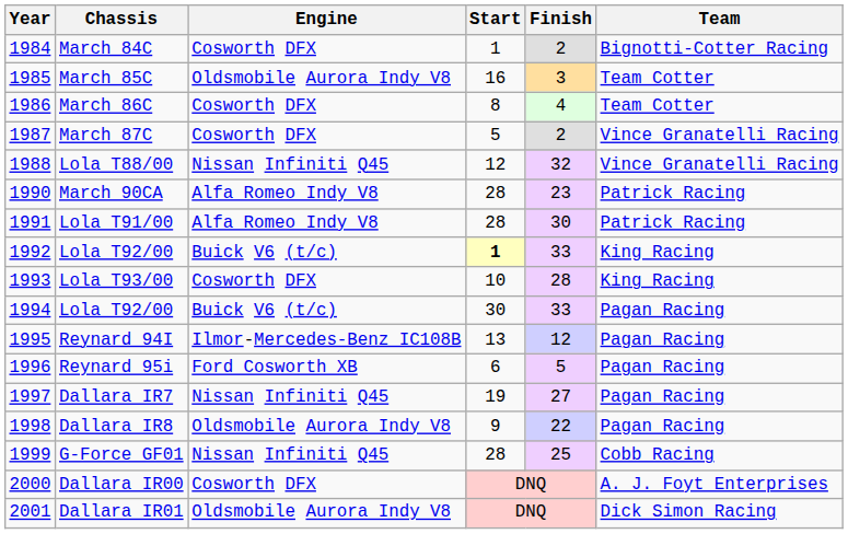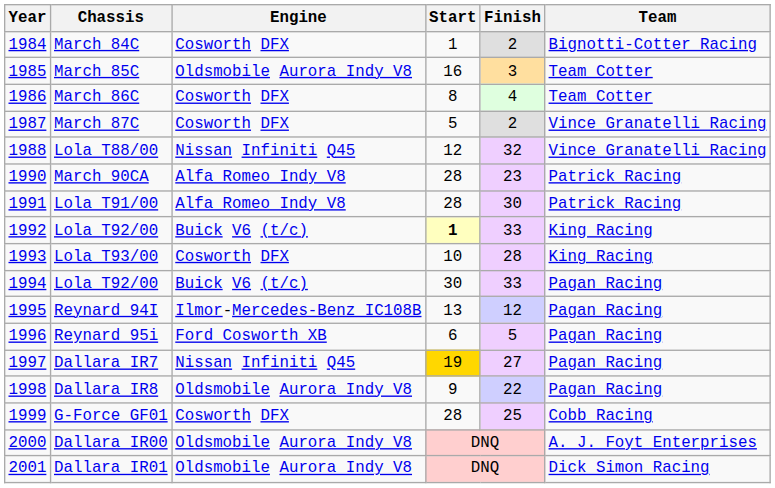 <table class="wikitable" style="font-size: 90%;">
 <tr>
 <th>Year</th>
 <th>Chassis</th>
 <th>Engine</th>
 <th>Start</th>
 <th>Finish</th>
 <th>Team</th>
 </tr>
 <tr>
 <td><a href='#'>1984</a></td>
 <td><a href='#'>March 84C</a></td>
 <td><a href='#'>Cosworth</a> <a href='#'>DFX</a></td>
 <td align=center>1</td>
 <td align=center style="background:#dfdfdf;">2</td>
 <td nowrap><a href='#'>Bignotti-Cotter Racing</a></td>
 </tr>
 <tr>
 <td><a href='#'>1985</a></td>
 <td><a href='#'>March 85C</a></td>
 <td><a href='#'>Oldsmobile</a> <a href='#'>Aurora Indy V8</a></td>
 <td align=center>16</td>
 <td align=center style="background:#ffdf9f;">3</td>
 <td><a href='#'>Team Cotter</a></td>
 </tr>
 <tr>
 <td><a href='#'>1986</a></td>
 <td><a href='#'>March 86C</a></td>
 <td><a href='#'>Cosworth</a> <a href='#'>DFX</a></td>
 <td align=center>8</td>
 <td align=center style="background:#DFFFDF;">4</td>
 <td><a href='#'>Team Cotter</a></td>
 </tr>
 <tr>
 <td><a href='#'>1987</a></td>
 <td><a href='#'>March 87C</a></td>
 <td><a href='#'>Cosworth</a> <a href='#'>DFX</a></td>
 <td align=center>5</td>
 <td align=center style="background:#dfdfdf;">2</td>
 <td nowrap><a href='#'>Vince Granatelli Racing</a></td>
 </tr>
 <tr>
 <td><a href='#'>1988</a></td>
 <td><a href='#'>Lola T88/00</a></td>
 <td><a href='#'>Nissan</a> <a href='#'>Infiniti</a> <a href='#'>Q45</a></td>
 <td align=center>12</td>
 <td align=center style="background:#EFCFFF;">32</td>
 <td><a href='#'>Vince Granatelli Racing</a></td>
 </tr>
 <tr>
 <td><a href='#'>1990</a></td>
 <td><a href='#'>March 90CA</a></td>
 <td><a href='#'>Alfa Romeo Indy V8</a></td>
 <td align=center>28</td>
 <td align=center style="background:#EFCFFF;">23</td>
 <td><a href='#'>Patrick Racing</a></td>
 </tr>
 <tr>
 <td><a href='#'>1991</a></td>
 <td><a href='#'>Lola T91/00</a></td>
 <td><a href='#'>Alfa Romeo Indy V8</a></td>
 <td align=center>28</td>
 <td align=center style="background:#EFCFFF;">30</td>
 <td><a href='#'>Patrick Racing</a></td>
 </tr>
 <tr>
 <td><a href='#'>1992</a></td>
 <td><a href='#'>Lola T92/00</a></td>
 <td><a href='#'>Buick</a> <a href='#'>V6</a> <a href='#'>(t/c)</a></td>
 <td align=center style="background:#ffffbf;"><strong>1</strong></td>
 <td align=center style="background:#EFCFFF;">33</td>
 <td><a href='#'>King Racing</a></td>
 </tr>
 <tr>
 <td><a href='#'>1993</a></td>
 <td><a href='#'>Lola T93/00</a></td>
 <td><a href='#'>Cosworth</a> <a href='#'>DFX</a></td>
 <td align=center>10</td>
 <td align=center style="background:#EFCFFF;">28</td>
 <td><a href='#'>King Racing</a></td>
 </tr>
 <tr>
 <td><a href='#'>1994</a></td>
 <td><a href='#'>Lola T92/00</a></td>
 <td><a href='#'>Buick</a> <a href='#'>V6</a> <a href='#'>(t/c)</a></td>
 <td align=center>30</td>
 <td align=center style="background:#EFCFFF;">33</td>
 <td><a href='#'>Pagan Racing</a></td>
 </tr>
 <tr>
 <td><a href='#'>1995</a></td>
 <td><a href='#'>Reynard 94I</a></td>
 <td><a href='#'>Ilmor</a>-<a href='#'>Mercedes-Benz IC108B</a></td>
 <td align=center>13</td>
 <td align=center style="background:#CFCFFF;">12</td>
 <td><a href='#'>Pagan Racing</a></td>
 </tr>
 <tr>
 <td><a href='#'>1996</a></td>
 <td><a href='#'>Reynard 95i</a></td>
 <td><a href='#'>Ford Cosworth XB</a></td>
 <td align=center>6</td>
 <td align=center style="background:#EFCFFF;">5</td>
 <td><a href='#'>Pagan Racing</a></td>
 </tr>
 <tr>
 <td><a href='#'>1997</a></td>
 <td><a href='#'>Dallara IR7</a></td>
 <td><a href='#'>Nissan</a> <a href='#'>Infiniti</a> <a href='#'>Q45</a></td>
-<td align=center>19</td>
+<td align=center style="background: gold;">19</td>
 <td align=center style="background:#EFCFFF;">27</td>
 <td><a href='#'>Pagan Racing</a></td>
 </tr>
 <tr>
 <td><a href='#'>1998</a></td>
 <td><a href='#'>Dallara IR8</a></td>
 <td><a href='#'>Oldsmobile</a> <a href='#'>Aurora Indy V8</a></td>
 <td align=center>9</td>
 <td align=center style="background:#CFCFFF;">22</td>
 <td><a href='#'>Pagan Racing</a></td>
 </tr>
 <tr>
 <td><a href='#'>1999</a></td>
 <td><a href='#'>G-Force GF01</a></td>
-<td><a href='#'>Nissan</a> <a href='#'>Infiniti</a> <a href='#'>Q45</a></td>
+<td><a href='#'>Cosworth</a> <a href='#'>DFX</a></td>
 <td align=center>28</td>
 <td align=center style="background:#EFCFFF;">25</td>
 <td><a href='#'>Cobb Racing</a></td>
 </tr>
 <tr>
 <td><a href='#'>2000</a></td>
 <td><a href='#'>Dallara IR00</a></td>
-<td><a href='#'>Cosworth</a> <a href='#'>DFX</a></td>
+<td><a href='#'>Oldsmobile</a> <a href='#'>Aurora Indy V8</a></td>
 <td colspan=2 align=center style="background:#FFCFCF;">DNQ</td>
 <td><a href='#'>A. J. Foyt Enterprises</a></td>
 </tr>
 <tr>
 <td><a href='#'>2001</a></td>
 <td><a href='#'>Dallara IR01</a></td>
 <td><a href='#'>Oldsmobile</a> <a href='#'>Aurora Indy V8</a></td>
 <td colspan=2 align=center style="background:#FFCFCF;">DNQ</td>
 <td><a href='#'>Dick Simon Racing</a></td>
 </tr>
 </table>
